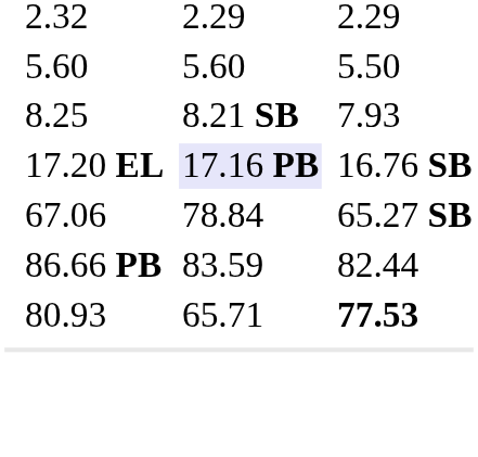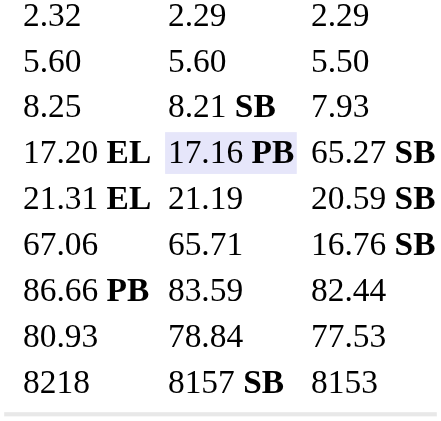 <table>
 <tr>
 <td></td>
 <td></td>
 <td>2.32</td>
 <td></td>
 <td>2.29</td>
 <td><br></td>
 <td>2.29</td>
 </tr>
 <tr>
 <td></td>
 <td></td>
 <td>5.60</td>
 <td></td>
 <td>5.60</td>
 <td></td>
 <td>5.50</td>
 </tr>
 <tr>
 <td></td>
 <td></td>
 <td>8.25</td>
 <td></td>
 <td>8.21 <strong>SB</strong></td>
 <td></td>
 <td>7.93</td>
 </tr>
 <tr>
 <td></td>
 <td></td>
 <td>17.20 <strong>EL</strong></td>
 <td></td>
 <td style="background: lavender;">17.16 <strong>PB</strong></td>
 <td></td>
-<td>16.76 <strong>SB</strong></td>
+<td>65.27 <strong>SB</strong></td>
+</tr>
+<tr>
+<td></td>
+<td></td>
+<td>21.31 <strong>EL</strong></td>
+<td></td>
+<td>21.19</td>
+<td></td>
+<td>20.59 <strong>SB</strong></td>
 </tr>
 <tr>
 <td></td>
 <td></td>
 <td>67.06</td>
 <td></td>
-<td>78.84</td>
+<td>65.71</td>
 <td></td>
-<td>65.27 <strong>SB</strong></td>
+<td>16.76 <strong>SB</strong></td>
 </tr>
 <tr>
 <td></td>
 <td></td>
 <td>86.66 <strong>PB</strong></td>
 <td></td>
 <td>83.59</td>
 <td></td>
 <td>82.44</td>
 </tr>
 <tr>
 <td></td>
 <td></td>
 <td>80.93</td>
 <td></td>
-<td>65.71</td>
+<td>78.84</td>
 <td></td>
-<td><strong>77.53</strong></td>
+<td>77.53</td>
+</tr>
+<tr>
+<td></td>
+<td></td>
+<td>8218</td>
+<td></td>
+<td>8157 <strong>SB</strong></td>
+<td></td>
+<td>8153</td>
 </tr>
 <tr>
 </tr>
 <tr bgcolor= e8e8e8>
 <td colspan=7></td>
 </tr>
 </table>
